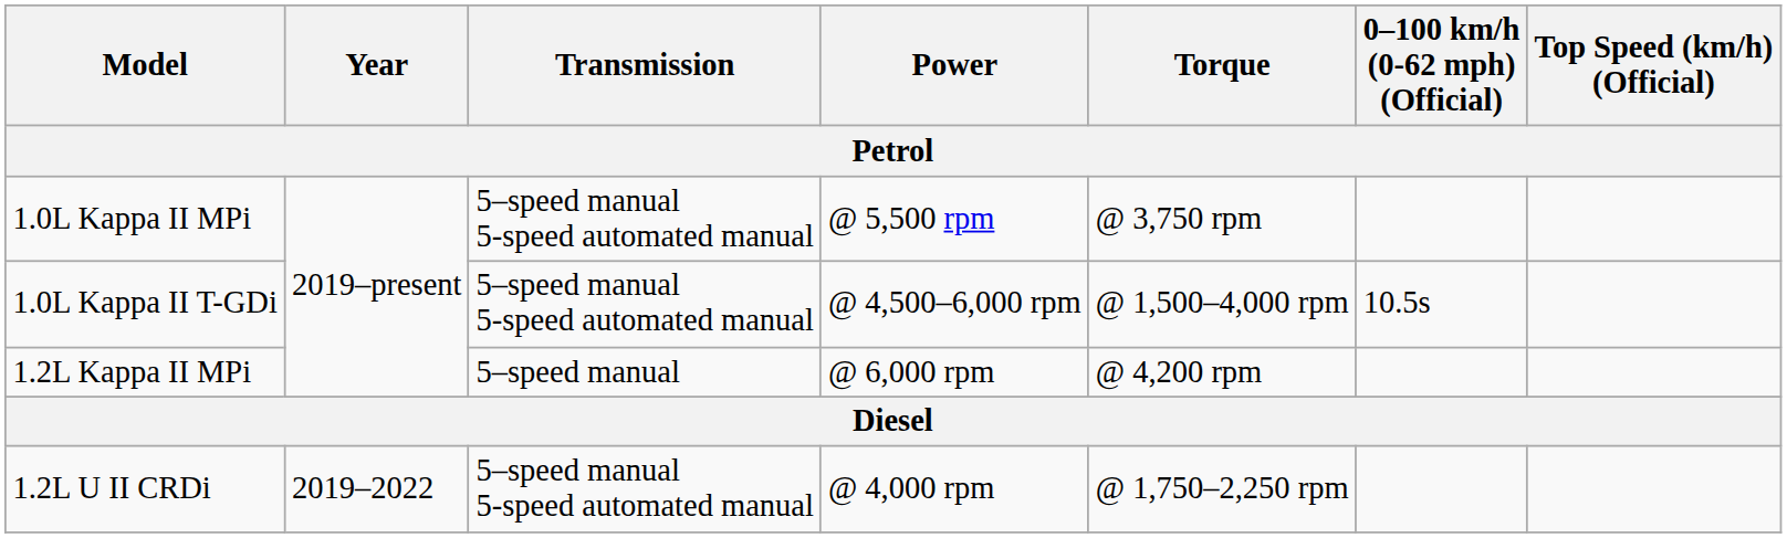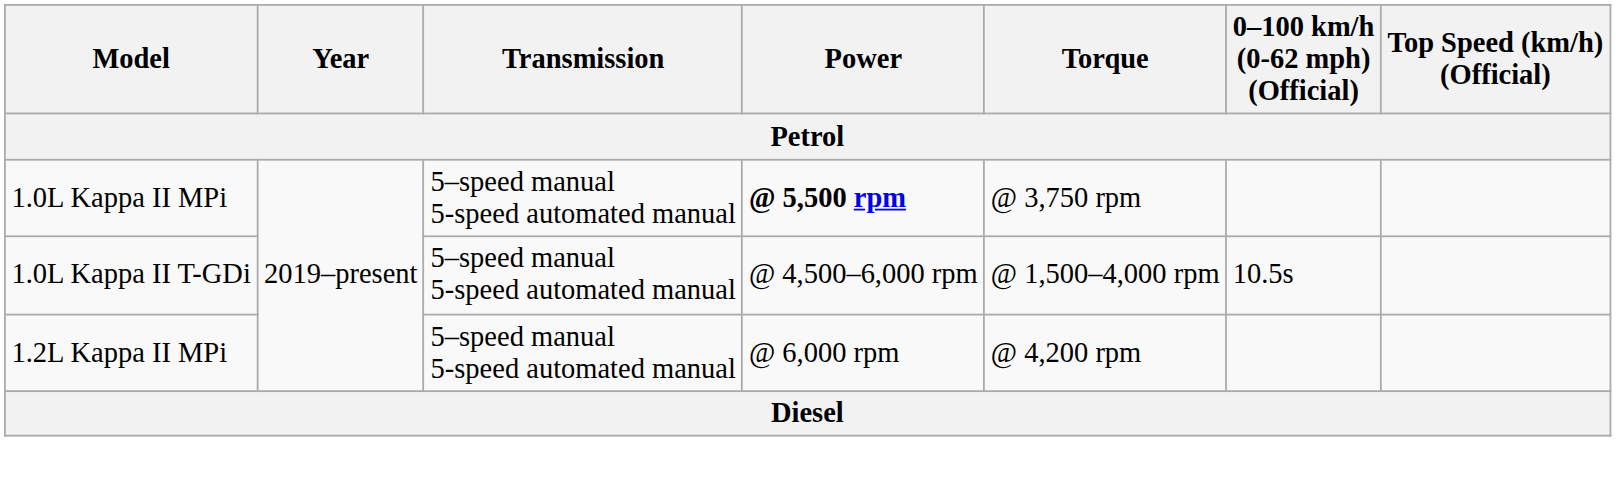 <table class="wikitable">
 <tr>
 <th>Model</th>
 <th>Year</th>
 <th>Transmission</th>
 <th>Power</th>
 <th>Torque</th>
 <th>0–100 km/h<br>(0-62 mph)<br>(Official)</th>
 <th>Top Speed (km/h)<br>(Official)</th>
 </tr>
 <tr>
 <th colspan=7>Petrol</th>
 </tr>
 <tr>
 <td>1.0L Kappa II MPi</td>
 <td rowspan=3>2019–present</td>
 <td>5–speed manual<br>5-speed automated manual</td>
-<td> @ 5,500 <a href='#'>rpm</a></td>
+<td><strong> @ 5,500 <a href='#'>rpm</a></strong></td>
 <td> @ 3,750 rpm</td>
 <td></td>
 <td></td>
 </tr>
 <tr>
 <td>1.0L Kappa II T-GDi</td>
 <td>5–speed manual<br>5-speed automated manual</td>
 <td> @ 4,500–6,000 rpm</td>
 <td> @ 1,500–4,000 rpm</td>
 <td>10.5s</td>
 <td></td>
 </tr>
 <tr>
 <td>1.2L Kappa II MPi</td>
-<td>5–speed manual</td>
+<td>5–speed manual<br>5-speed automated manual</td>
 <td> @ 6,000 rpm</td>
 <td> @ 4,200 rpm</td>
 <td></td>
 <td></td>
 </tr>
 <tr>
 <th colspan=7>Diesel</th>
 </tr>
-<tr>
-<td>1.2L U II CRDi</td>
-<td>2019–2022</td>
-<td>5–speed manual<br>5-speed automated manual</td>
-<td> @ 4,000 rpm</td>
-<td> @ 1,750–2,250 rpm</td>
-<td></td>
-<td></td>
-</tr>
 </table>
